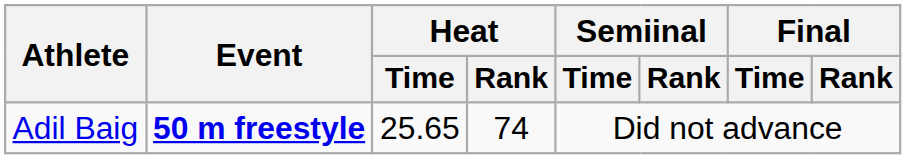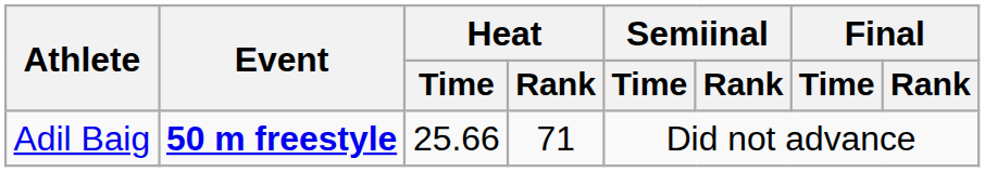 <table class="wikitable" style="font-size:90%">
 <tr>
 <th rowspan="2">Athlete</th>
 <th rowspan="2">Event</th>
 <th colspan="2">Heat</th>
 <th colspan="2">Semiinal</th>
 <th colspan="2">Final</th>
 </tr>
 <tr style="font-size:95%">
 <th>Time</th>
 <th>Rank</th>
 <th>Time</th>
 <th>Rank</th>
 <th>Time</th>
 <th>Rank</th>
 </tr>
 <tr align=center>
 <td align=left><a href='#'>Adil Baig</a></td>
 <td align=left><strong><a href='#'>50 m freestyle</a></strong></td>
-<td>25.65</td>
-<td>74</td>
+<td>25.66</td>
+<td>71</td>
 <td colspan=4>Did not advance</td>
 </tr>
 </table>
